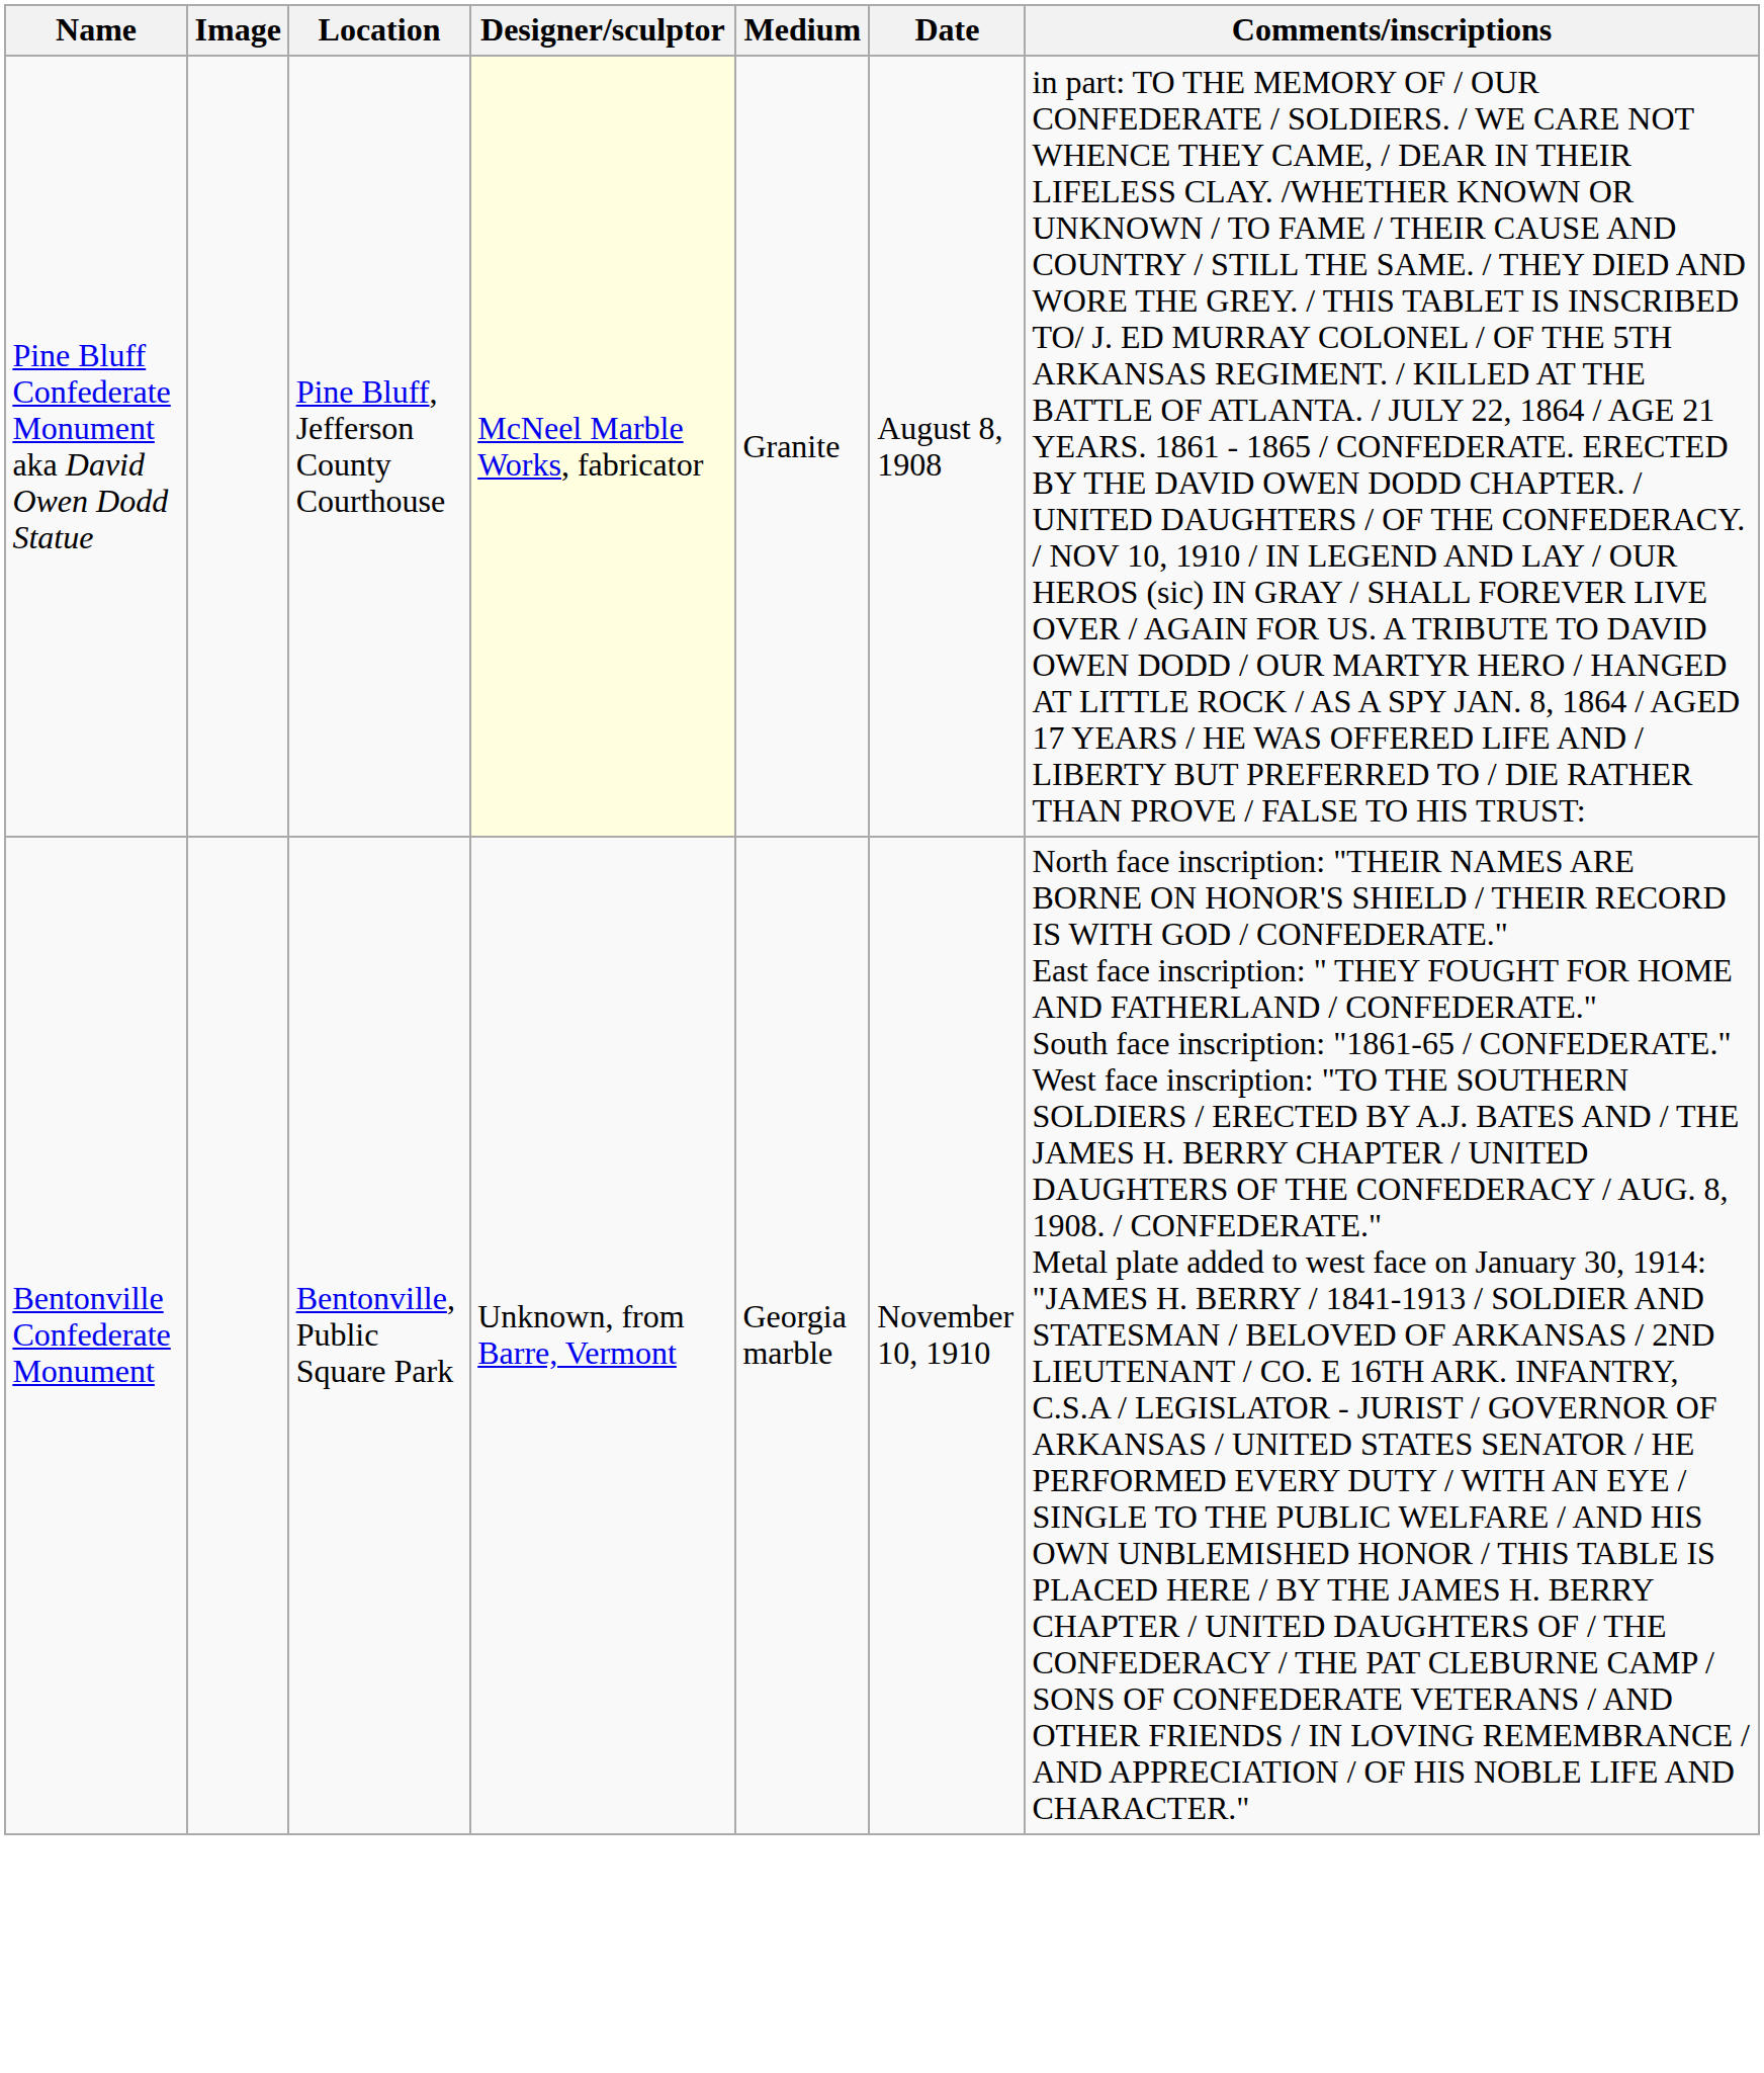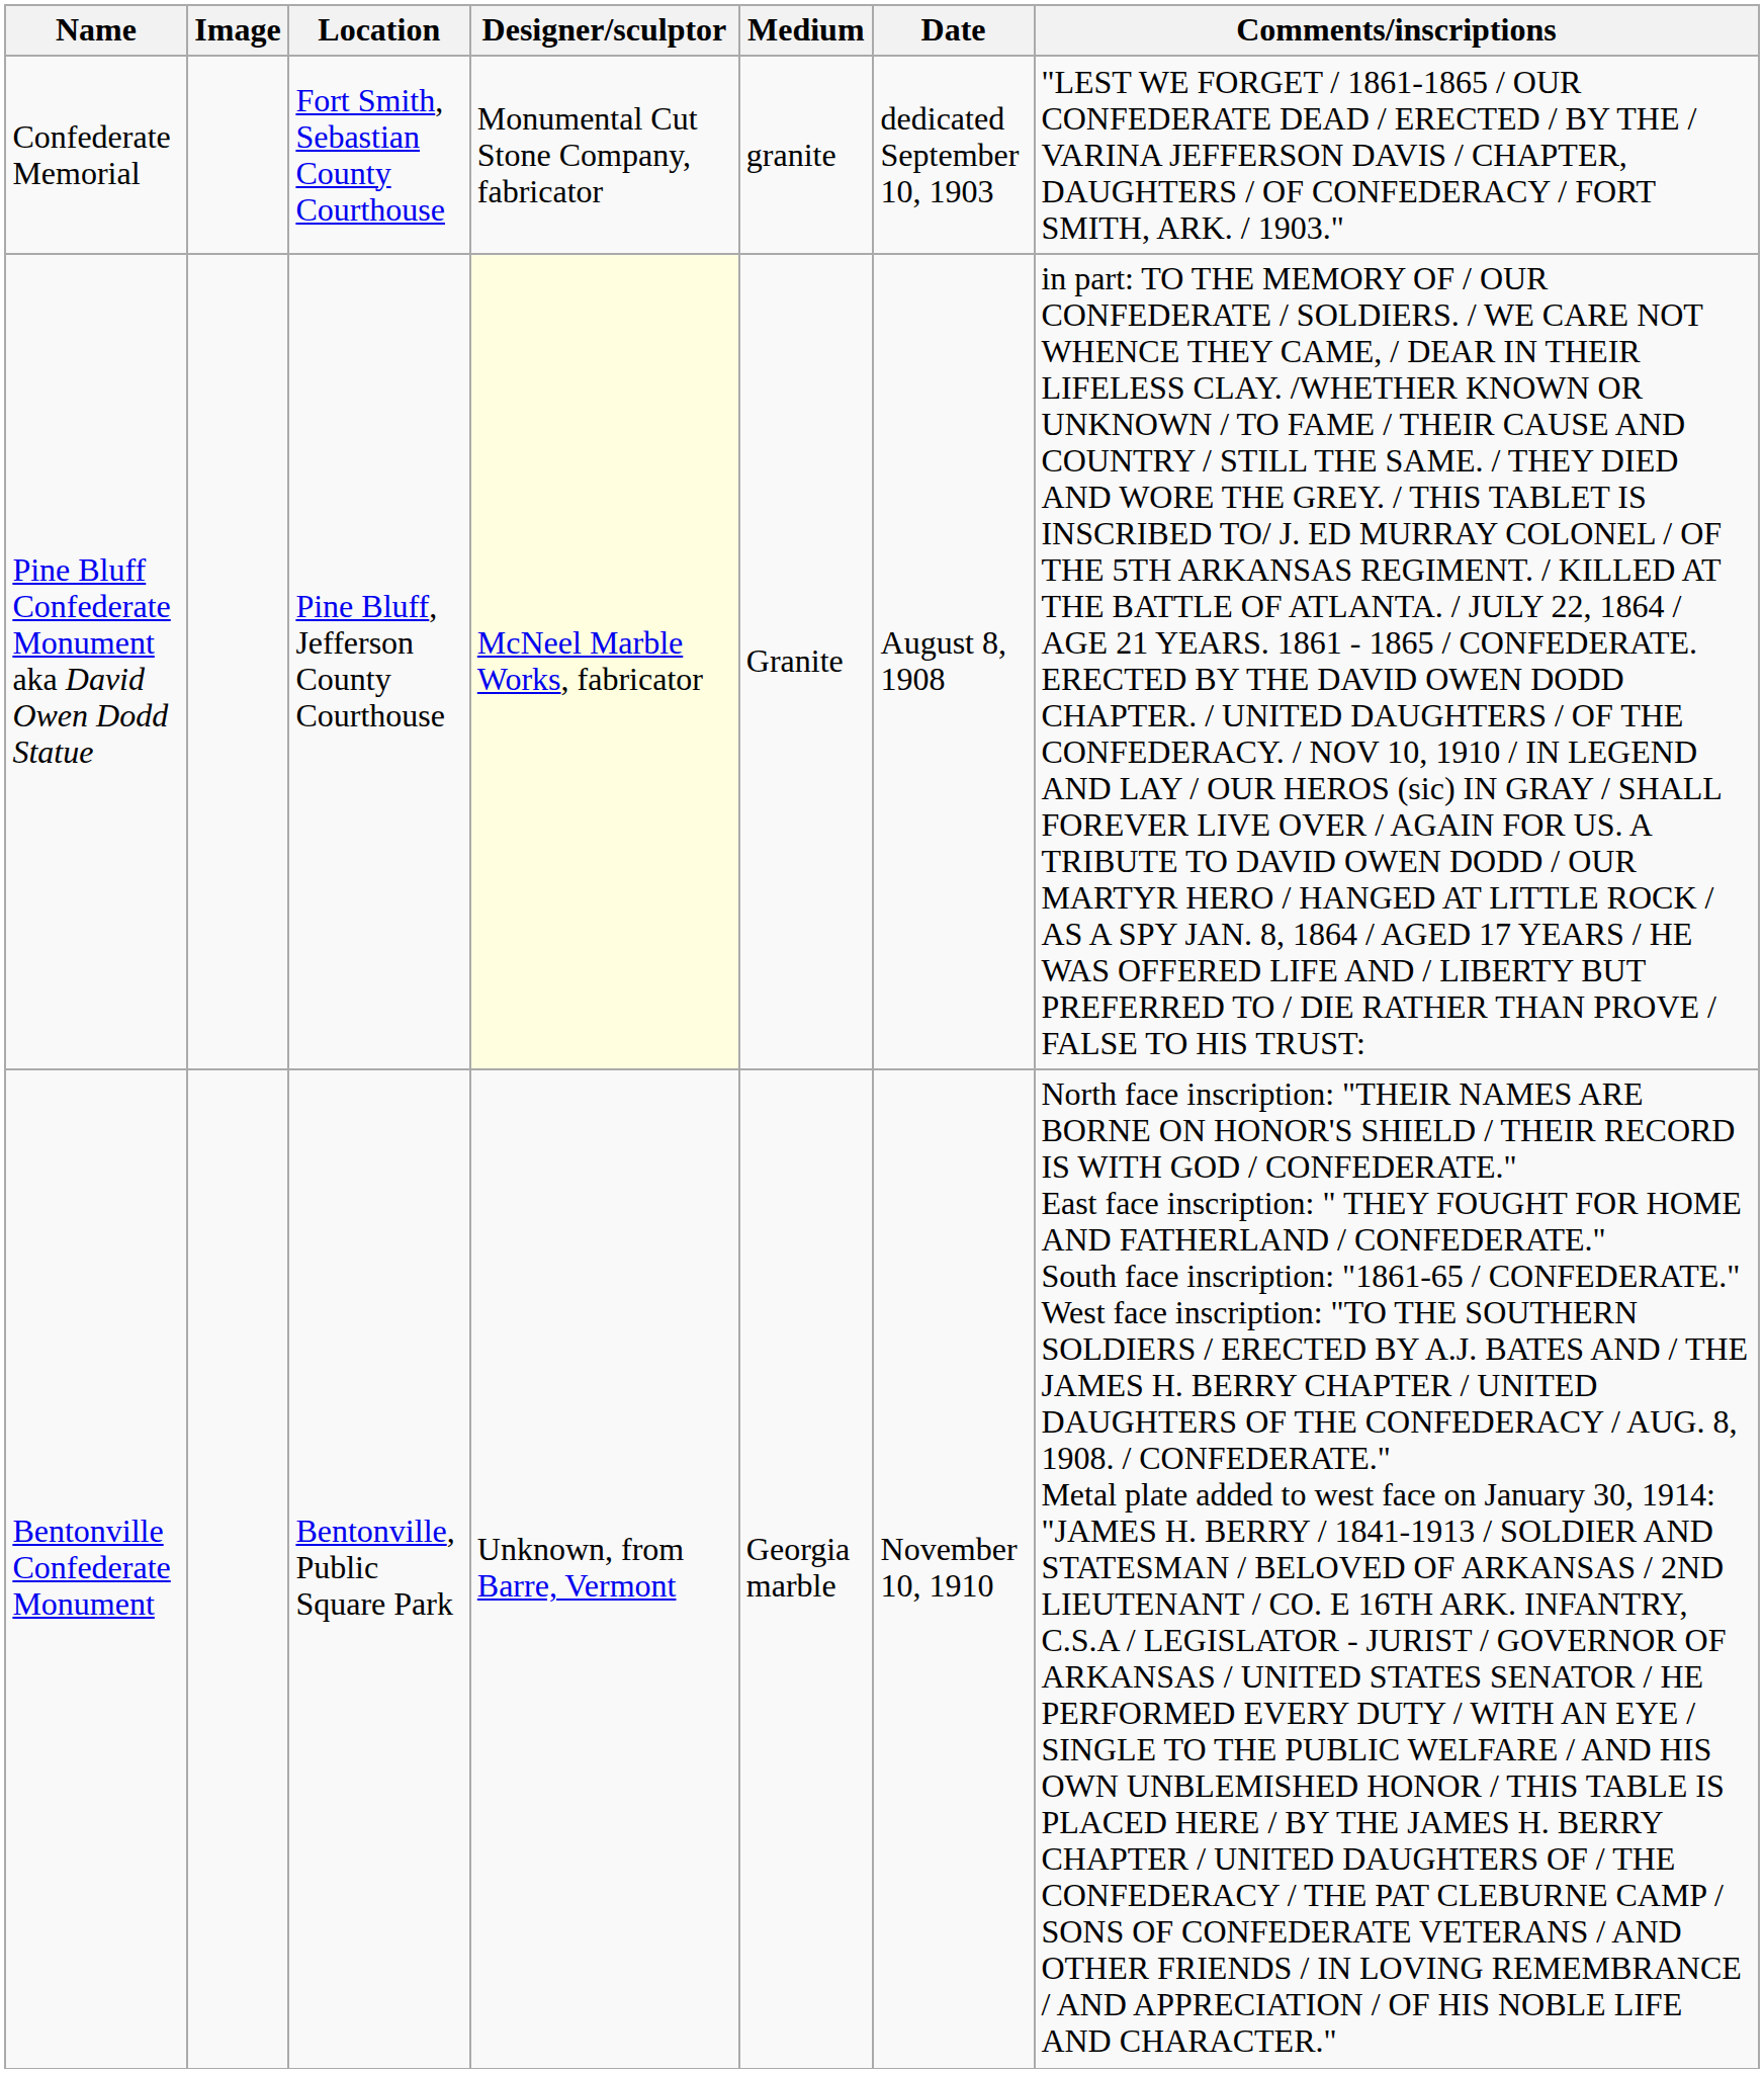 <table class="wikitable sortable">
 <tr>
 <th>Name</th>
 <th>Image</th>
 <th>Location</th>
 <th>Designer/sculptor</th>
 <th>Medium</th>
 <th>Date</th>
 <th>Comments/inscriptions</th>
+</tr>
+<tr>
+<td>Confederate Memorial</td>
+<td></td>
+<td><a href='#'>Fort Smith</a>,<br><a href='#'>Sebastian County Courthouse</a></td>
+<td>Monumental Cut Stone Company, fabricator</td>
+<td>granite</td>
+<td>dedicated September 10, 1903</td>
+<td>"LEST WE FORGET / 1861-1865 / OUR CONFEDERATE DEAD / ERECTED / BY THE / VARINA JEFFERSON DAVIS / CHAPTER, DAUGHTERS / OF CONFEDERACY / FORT SMITH, ARK. / 1903."</td>
 </tr>
 <tr>
 <td><a href='#'>Pine Bluff Confederate Monument</a><br> aka <em>David Owen Dodd Statue</em></td>
 <td></td>
 <td><a href='#'>Pine Bluff</a>,<br>Jefferson County Courthouse</td>
 <td style="background: lightyellow;"><a href='#'>McNeel Marble Works</a>, fabricator</td>
 <td>Granite</td>
 <td>August 8, 1908</td>
 <td>in part: TO THE MEMORY OF / OUR CONFEDERATE / SOLDIERS. / WE CARE NOT WHENCE THEY CAME, / DEAR IN THEIR LIFELESS CLAY. /WHETHER KNOWN OR UNKNOWN / TO FAME / THEIR CAUSE AND COUNTRY / STILL THE SAME. / THEY DIED AND WORE THE GREY. / THIS TABLET IS INSCRIBED TO/ J. ED MURRAY COLONEL / OF THE 5TH ARKANSAS REGIMENT. / KILLED AT THE BATTLE OF ATLANTA. / JULY 22, 1864 / AGE 21 YEARS. 1861 - 1865 / CONFEDERATE.  ERECTED BY THE DAVID OWEN DODD CHAPTER. / UNITED DAUGHTERS  / OF THE CONFEDERACY. / NOV 10, 1910 / IN LEGEND AND LAY / OUR HEROS (sic) IN GRAY / SHALL FOREVER LIVE OVER / AGAIN FOR US. A TRIBUTE TO DAVID OWEN DODD / OUR MARTYR HERO / HANGED AT LITTLE ROCK / AS A SPY JAN. 8, 1864 / AGED 17 YEARS / HE WAS OFFERED LIFE AND / LIBERTY BUT PREFERRED TO / DIE RATHER THAN PROVE / FALSE TO HIS TRUST:</td>
 </tr>
 <tr>
 <td><a href='#'>Bentonville Confederate Monument</a></td>
 <td></td>
 <td><a href='#'>Bentonville</a>,    Public Square Park</td>
 <td>Unknown, from <a href='#'>Barre, Vermont</a></td>
 <td>Georgia marble</td>
 <td>November 10, 1910 </td>
 <td>North face inscription: "THEIR NAMES ARE BORNE ON HONOR'S SHIELD / THEIR RECORD IS WITH GOD / CONFEDERATE."<br>East face inscription: " THEY FOUGHT FOR HOME AND FATHERLAND / CONFEDERATE."<br>South face inscription: "1861-65 / CONFEDERATE."<br>West face inscription: "TO THE SOUTHERN SOLDIERS / ERECTED BY A.J. BATES AND / THE JAMES H. BERRY CHAPTER / UNITED DAUGHTERS OF THE CONFEDERACY / AUG. 8, 1908. / CONFEDERATE."<br>Metal plate added to west face on January 30, 1914: "JAMES H. BERRY / 1841-1913 / SOLDIER AND STATESMAN / BELOVED OF ARKANSAS / 2ND LIEUTENANT / CO. E 16TH ARK. INFANTRY, C.S.A / LEGISLATOR - JURIST / GOVERNOR OF ARKANSAS / UNITED STATES SENATOR / HE PERFORMED EVERY DUTY / WITH AN EYE / SINGLE TO THE PUBLIC WELFARE / AND HIS OWN UNBLEMISHED HONOR / THIS TABLE IS PLACED HERE / BY THE JAMES H. BERRY CHAPTER / UNITED DAUGHTERS OF / THE CONFEDERACY / THE PAT CLEBURNE CAMP / SONS OF CONFEDERATE VETERANS / AND OTHER FRIENDS / IN LOVING REMEMBRANCE / AND APPRECIATION / OF HIS NOBLE LIFE AND CHARACTER."</td>
 </tr>
 <tr>
 </tr>
 </table>
